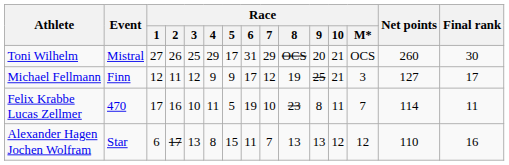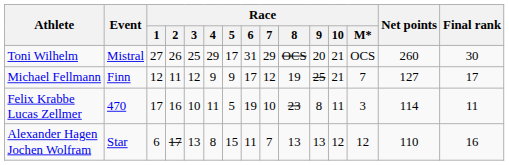 <table class="wikitable" style="font-size:90%">
 <tr>
 <th rowspan=2>Athlete</th>
 <th rowspan=2>Event</th>
 <th colspan=11>Race</th>
 <th rowspan=2>Net points</th>
 <th rowspan=2>Final rank</th>
 </tr>
 <tr style="font-size:95%">
 <th>1</th>
 <th>2</th>
 <th>3</th>
 <th>4</th>
 <th>5</th>
 <th>6</th>
 <th>7</th>
 <th>8</th>
 <th>9</th>
 <th>10</th>
 <th>M*</th>
 </tr>
 <tr align=center>
 <td align=left><a href='#'>Toni Wilhelm</a></td>
 <td align=left><a href='#'>Mistral</a></td>
 <td>27</td>
 <td>26</td>
 <td>25</td>
 <td>29</td>
 <td>17</td>
 <td>31</td>
 <td>29</td>
 <td><s>OCS</s></td>
 <td>20</td>
 <td>21</td>
 <td>OCS</td>
 <td>260</td>
 <td>30</td>
 </tr>
 <tr align=center>
 <td align=left><a href='#'>Michael Fellmann</a></td>
 <td align=left><a href='#'>Finn</a></td>
 <td>12</td>
 <td>11</td>
 <td>12</td>
 <td>9</td>
 <td>9</td>
 <td>17</td>
 <td>12</td>
 <td>19</td>
 <td><s>25</s></td>
 <td>21</td>
-<td>3</td>
+<td>7</td>
 <td>127</td>
 <td>17</td>
 </tr>
 <tr align=center>
 <td align=left><a href='#'>Felix Krabbe</a><br><a href='#'>Lucas Zellmer</a></td>
 <td align=left><a href='#'>470</a></td>
 <td>17</td>
 <td>16</td>
 <td>10</td>
 <td>11</td>
 <td>5</td>
 <td>19</td>
 <td>10</td>
 <td><s>23</s></td>
 <td>8</td>
 <td>11</td>
-<td>7</td>
+<td>3</td>
 <td>114</td>
 <td>11</td>
 </tr>
 <tr align=center>
 <td align=left><a href='#'>Alexander Hagen</a><br><a href='#'>Jochen Wolfram</a></td>
 <td align=left><a href='#'>Star</a></td>
 <td>6</td>
 <td><s>17</s></td>
 <td>13</td>
 <td>8</td>
 <td>15</td>
 <td>11</td>
 <td>7</td>
 <td>13</td>
 <td>13</td>
 <td>12</td>
 <td>12</td>
 <td>110</td>
 <td>16</td>
 </tr>
 </table>
